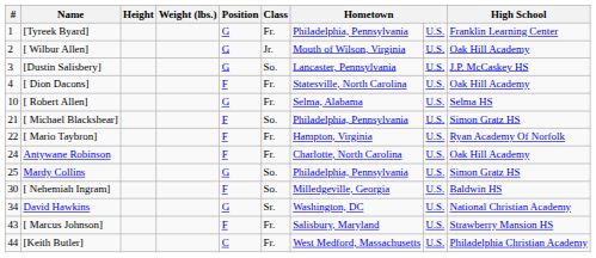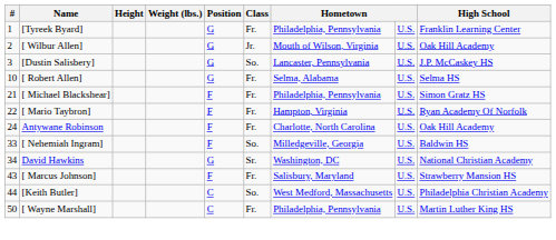 <table class="wikitable" style="font-size: 90%">
 <tr>
 <th>#</th>
 <th>Name</th>
 <th>Height</th>
 <th>Weight (lbs.)</th>
 <th>Position</th>
 <th>Class</th>
 <th colspan="2">Hometown</th>
 <th>High School</th>
 </tr>
 <tr>
 <td>1</td>
 <td>[Tyreek Byard]</td>
 <td></td>
 <td></td>
 <td><a href='#'>G</a></td>
 <td>Fr.</td>
 <td><a href='#'>Philadelphia, Pennsylvania</a></td>
 <td><a href='#'>U.S.</a></td>
 <td><a href='#'>Franklin Learning Center</a></td>
 </tr>
 <tr>
 <td>2</td>
 <td>[ Wilbur Allen]</td>
 <td></td>
 <td></td>
 <td><a href='#'>G</a></td>
 <td>Jr.</td>
 <td><a href='#'>Mouth of Wilson, Virginia</a></td>
 <td><a href='#'>U.S.</a></td>
 <td><a href='#'>Oak Hill Academy</a></td>
 </tr>
 <tr>
 <td>3</td>
 <td>[Dustin Salisbery]</td>
 <td></td>
 <td></td>
 <td><a href='#'>G</a></td>
 <td>So.</td>
 <td><a href='#'>Lancaster, Pennsylvania</a></td>
 <td><a href='#'>U.S.</a></td>
 <td><a href='#'>J.P. McCaskey HS</a></td>
 </tr>
 <tr>
-<td>4</td>
-<td>[ Dion Dacons]</td>
-<td></td>
-<td></td>
-<td><a href='#'>F</a></td>
-<td>Fr.</td>
-<td><a href='#'>Statesville, North Carolina</a></td>
-<td><a href='#'>U.S.</a></td>
-<td><a href='#'>Oak Hill Academy</a></td>
-</tr>
-<tr>
 <td>10</td>
 <td>[ Robert Allen]</td>
 <td></td>
 <td></td>
 <td><a href='#'>G</a></td>
 <td>Fr.</td>
 <td><a href='#'>Selma, Alabama</a></td>
 <td><a href='#'>U.S.</a></td>
 <td><a href='#'>Selma HS</a></td>
 </tr>
 <tr>
 <td>21</td>
 <td>[ Michael Blackshear]</td>
 <td></td>
 <td></td>
 <td><a href='#'>F</a></td>
-<td>So.</td>
+<td>Fr.</td>
 <td><a href='#'>Philadelphia, Pennsylvania</a></td>
 <td><a href='#'>U.S.</a></td>
 <td><a href='#'>Simon Gratz HS</a></td>
 </tr>
 <tr>
 <td>22</td>
 <td>[ Mario Taybron]</td>
 <td></td>
 <td></td>
 <td><a href='#'>F</a></td>
 <td>Fr.</td>
 <td><a href='#'>Hampton, Virginia</a></td>
 <td><a href='#'>U.S.</a></td>
 <td><a href='#'>Ryan Academy Of Norfolk</a></td>
 </tr>
 <tr>
 <td>24</td>
 <td><a href='#'>Antywane Robinson</a></td>
 <td></td>
 <td></td>
 <td><a href='#'>F</a></td>
 <td>Fr.</td>
 <td><a href='#'>Charlotte, North Carolina</a></td>
 <td><a href='#'>U.S.</a></td>
 <td><a href='#'>Oak Hill Academy</a></td>
 </tr>
 <tr>
-<td>25</td>
-<td><a href='#'>Mardy Collins</a></td>
-<td></td>
-<td></td>
-<td><a href='#'>G</a></td>
-<td>So.</td>
-<td><a href='#'>Philadelphia, Pennsylvania</a></td>
-<td><a href='#'>U.S.</a></td>
-<td><a href='#'>Simon Gratz HS</a></td>
-</tr>
-<tr>
-<td>30</td>
+<td>33</td>
 <td>[ Nehemiah Ingram]</td>
 <td></td>
 <td></td>
 <td><a href='#'>F</a></td>
 <td>So.</td>
 <td><a href='#'>Milledgeville, Georgia</a></td>
 <td><a href='#'>U.S.</a></td>
 <td><a href='#'>Baldwin HS</a></td>
 </tr>
 <tr>
 <td>34</td>
 <td><a href='#'>David Hawkins</a></td>
 <td></td>
 <td></td>
 <td><a href='#'>G</a></td>
 <td>Sr.</td>
 <td><a href='#'>Washington, DC</a></td>
 <td><a href='#'>U.S.</a></td>
 <td><a href='#'>National Christian Academy</a></td>
 </tr>
 <tr>
 <td>43</td>
 <td>[ Marcus Johnson]</td>
 <td></td>
 <td></td>
 <td><a href='#'>F</a></td>
 <td>Fr.</td>
 <td><a href='#'>Salisbury, Maryland</a></td>
 <td><a href='#'>U.S.</a></td>
 <td><a href='#'>Strawberry Mansion HS</a></td>
 </tr>
 <tr>
 <td>44</td>
 <td>[Keith Butler]</td>
 <td></td>
 <td></td>
 <td><a href='#'>C</a></td>
-<td>Fr.</td>
+<td>So.</td>
 <td><a href='#'>West Medford, Massachusetts</a></td>
 <td><a href='#'>U.S.</a></td>
 <td><a href='#'>Philadelphia Christian Academy</a></td>
 </tr>
+<tr>
+<td>50</td>
+<td>[ Wayne Marshall]</td>
+<td></td>
+<td></td>
+<td><a href='#'>C</a></td>
+<td>Fr.</td>
+<td><a href='#'>Philadelphia, Pennsylvania</a></td>
+<td><a href='#'>U.S.</a></td>
+<td><a href='#'>Martin Luther King HS</a></td>
+</tr>
 </table>
